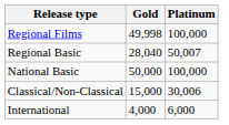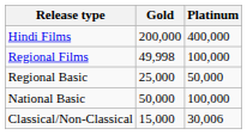 <table class="wikitable">
 <tr>
 <th>Release type</th>
 <th>Gold</th>
 <th>Platinum</th>
+</tr>
+<tr>
+<td><a href='#'>Hindi Films</a></td>
+<td>200,000</td>
+<td>400,000</td>
 </tr>
 <tr>
 <td><a href='#'>Regional Films</a></td>
 <td>49,998</td>
 <td>100,000</td>
 </tr>
 <tr>
 <td>Regional Basic</td>
-<td>28,040</td>
-<td>50,007</td>
+<td>25,000</td>
+<td>50,000</td>
 </tr>
 <tr>
 <td>National Basic</td>
 <td>50,000</td>
 <td>100,000</td>
 </tr>
 <tr>
 <td>Classical/Non-Classical</td>
 <td>15,000</td>
 <td>30,006</td>
 </tr>
-<tr>
-<td>International</td>
-<td>4,000</td>
-<td>6,000</td>
-</tr>
 </table>
